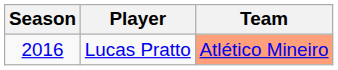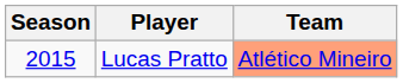 <table class="wikitable">
 <tr>
 <th>Season</th>
 <th>Player</th>
 <th>Team</th>
 </tr>
 <tr>
-<td align="center"><a href='#'>2016</a></td>
+<td align="center"><a href='#'>2015</a></td>
 <td> <a href='#'>Lucas Pratto</a></td>
 <td style="background: lightsalmon;"><a href='#'>Atlético Mineiro</a></td>
 </tr>
 </table>
